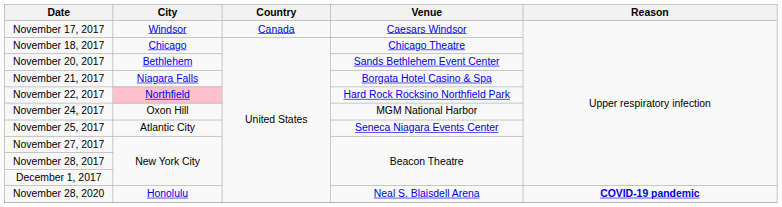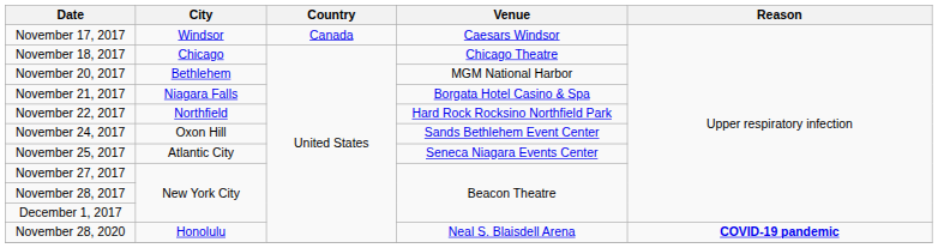 <table class="wikitable plainrowheaders" style="text-align:center;">
 <tr>
 <th scope="col" style="width:10em;">Date</th>
 <th scope="col" style="width:10em;">City</th>
 <th scope="col" style="width:10em;">Country</th>
 <th scope="col" style="width:18em;">Venue</th>
 <th scope="col" style="width:24em;">Reason</th>
 </tr>
 <tr>
 <td scope="row" style="text-align:center;">November 17, 2017</td>
 <td><a href='#'>Windsor</a></td>
 <td><a href='#'>Canada</a></td>
 <td><a href='#'>Caesars Windsor</a></td>
 <td rowspan="10">Upper respiratory infection</td>
 </tr>
 <tr>
 <td scope="row" style="text-align:center;">November 18, 2017</td>
 <td><a href='#'>Chicago</a></td>
 <td rowspan="10">United States</td>
 <td><a href='#'>Chicago Theatre</a></td>
 </tr>
 <tr>
 <td scope="row" style="text-align:center;">November 20, 2017</td>
 <td><a href='#'>Bethlehem</a></td>
-<td><a href='#'>Sands Bethlehem Event Center</a></td>
+<td>MGM National Harbor</td>
 </tr>
 <tr>
 <td scope="row" style="text-align:center;">November 21, 2017</td>
 <td><a href='#'>Niagara Falls</a></td>
 <td><a href='#'>Borgata Hotel Casino & Spa</a></td>
 </tr>
 <tr>
 <td scope="row" style="text-align:center;">November 22, 2017</td>
-<td style="background: pink;"><a href='#'>Northfield</a></td>
+<td><a href='#'>Northfield</a></td>
 <td><a href='#'>Hard Rock Rocksino Northfield Park</a></td>
 </tr>
 <tr>
 <td scope="row" style="text-align:center;">November 24, 2017</td>
 <td>Oxon Hill</td>
-<td>MGM National Harbor</td>
+<td><a href='#'>Sands Bethlehem Event Center</a></td>
 </tr>
 <tr>
 <td scope="row" style="text-align:center;">November 25, 2017</td>
 <td>Atlantic City</td>
 <td><a href='#'>Seneca Niagara Events Center</a></td>
 </tr>
 <tr>
 <td scope="row" style="text-align:center;">November 27, 2017</td>
 <td rowspan="3">New York City</td>
 <td rowspan="3">Beacon Theatre</td>
 </tr>
 <tr>
 <td scope="row" style="text-align:center;">November 28, 2017</td>
 </tr>
 <tr>
 <td scope="row" style="text-align:center;">December 1, 2017</td>
 </tr>
 <tr>
 <td scope="row" style="text-align:center;">November 28, 2020</td>
 <td><a href='#'>Honolulu</a></td>
 <td><a href='#'>Neal S. Blaisdell Arena</a></td>
 <td><strong><a href='#'>COVID-19 pandemic</a></strong></td>
 </tr>
 <tr>
 </tr>
 </table>
